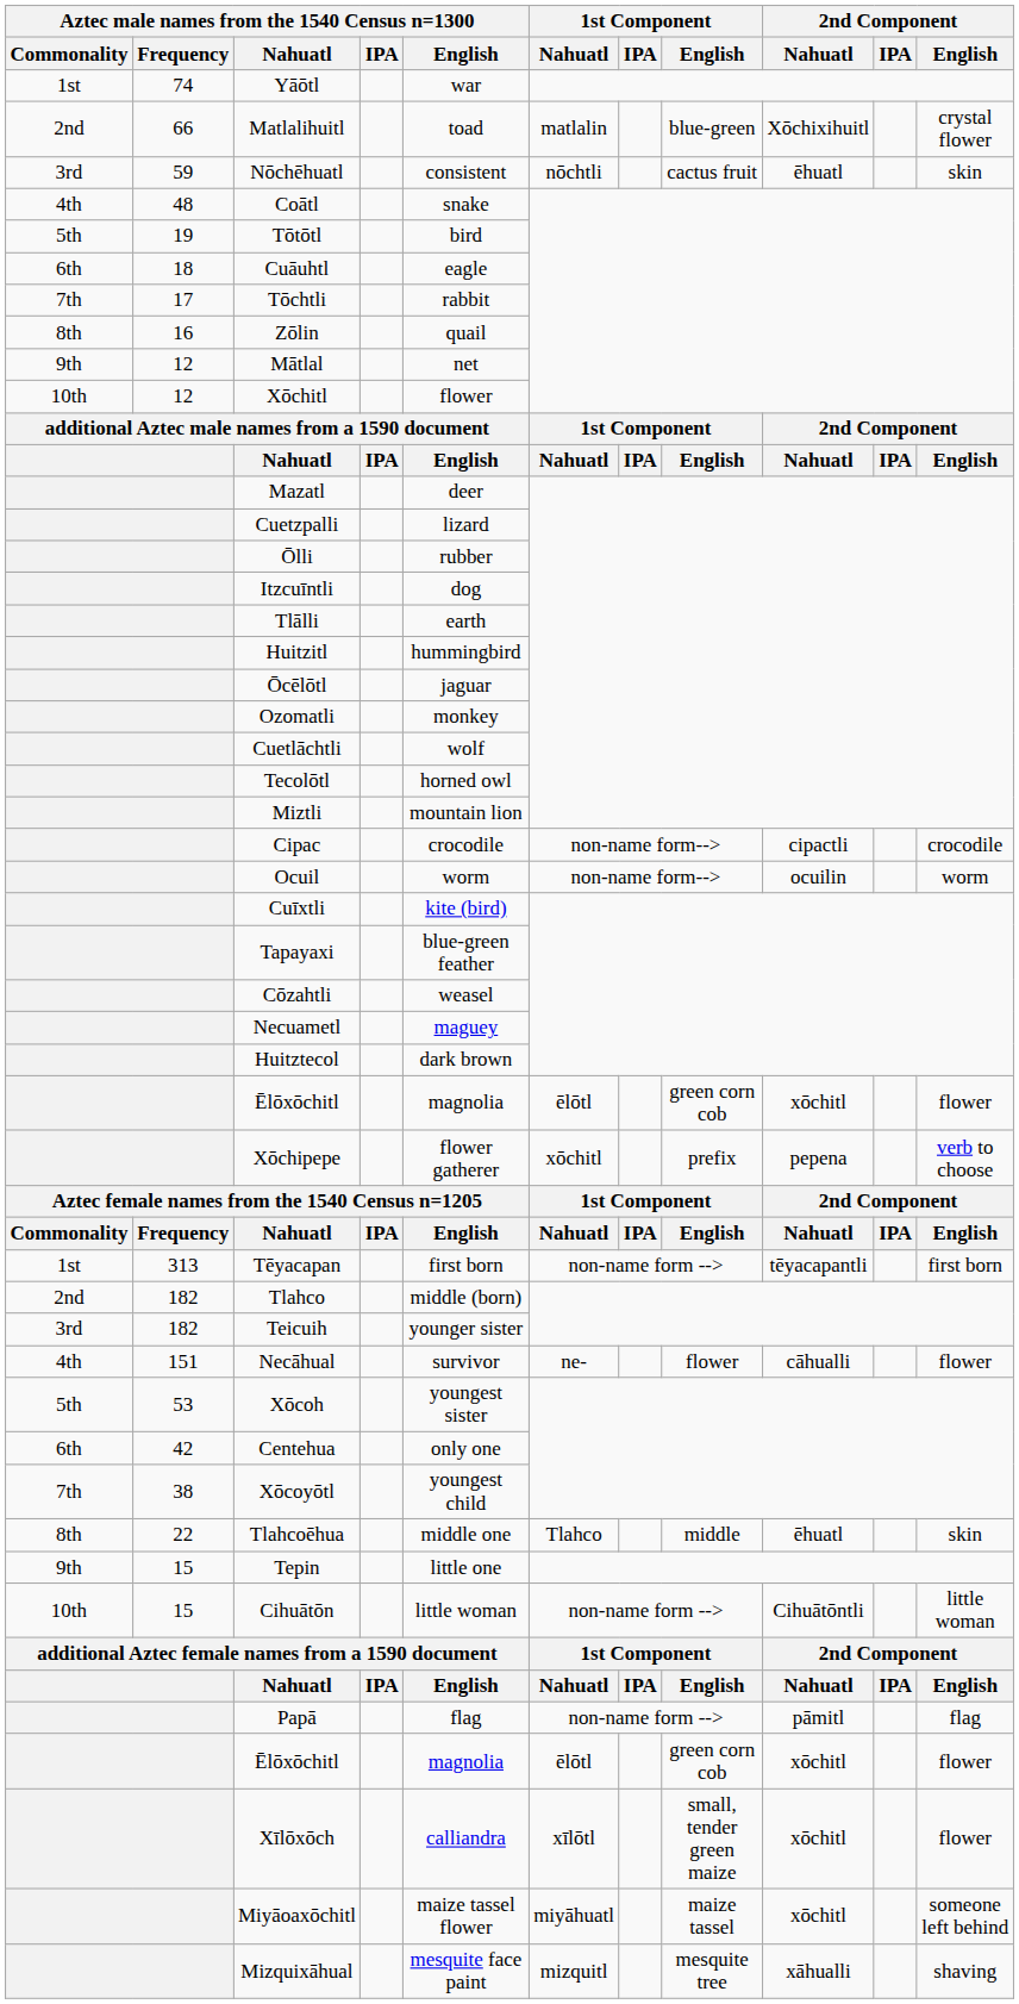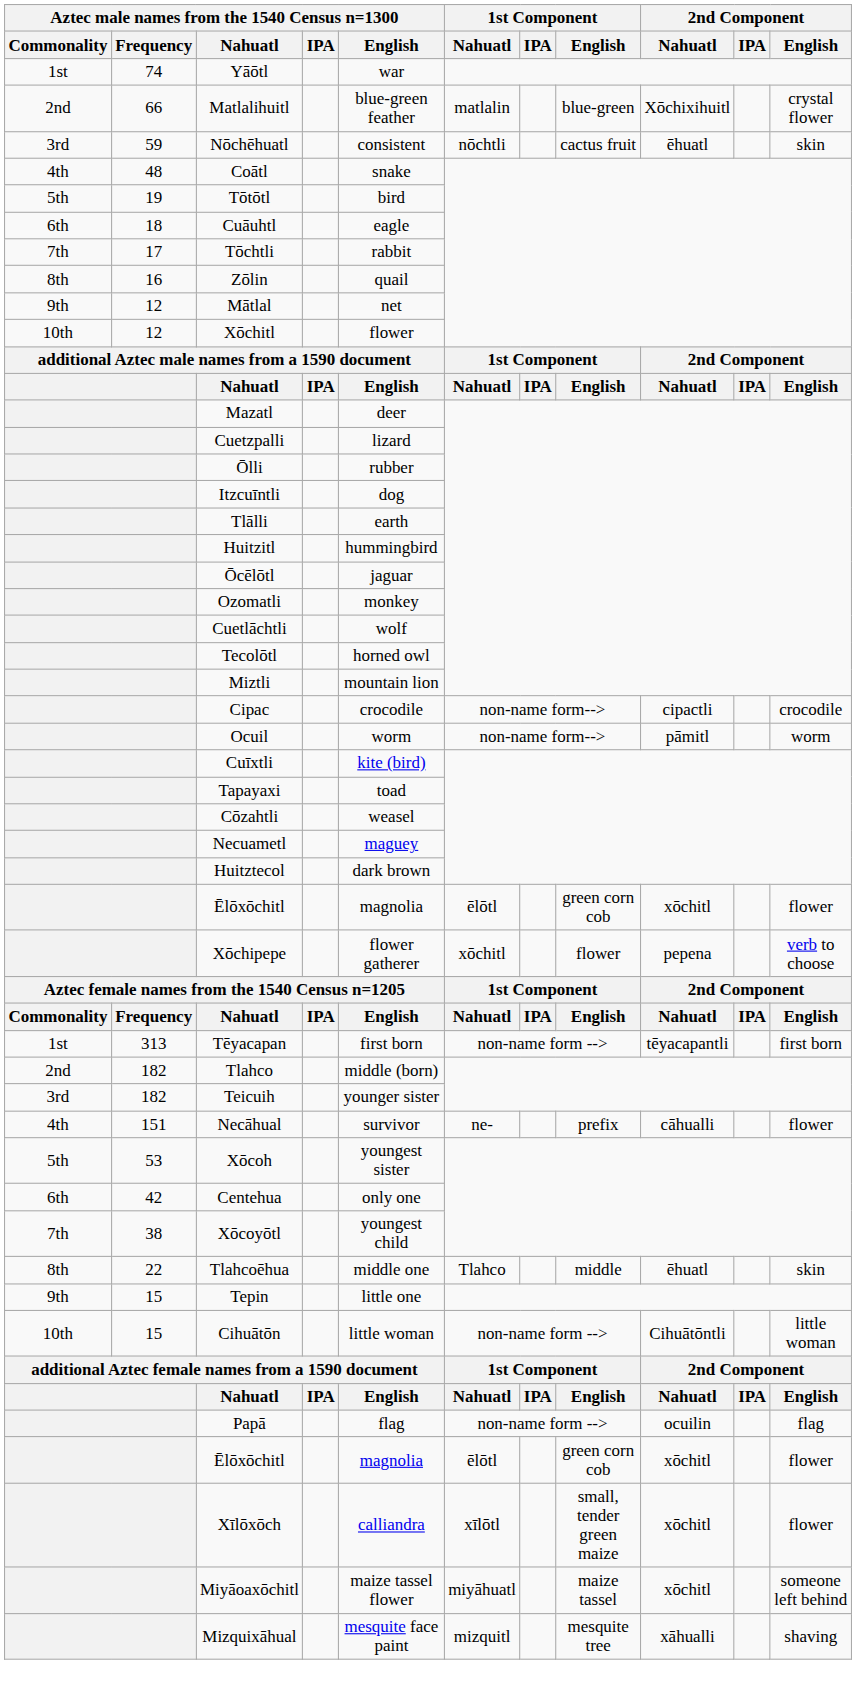 <table class="wikitable" style="text-align: center; width: 800px;">
 <tr>
 <th colspan="5">Aztec male names from the 1540 Census n=1300</th>
 <th colspan="3">1st Component</th>
 <th colspan="3">2nd Component</th>
 </tr>
 <tr>
 <th>Commonality</th>
 <th>Frequency</th>
 <th>Nahuatl</th>
 <th>IPA</th>
 <th>English</th>
 <th>Nahuatl</th>
 <th>IPA</th>
 <th>English</th>
 <th>Nahuatl</th>
 <th>IPA</th>
 <th>English</th>
 </tr>
 <tr>
 <td>1st</td>
 <td>74</td>
 <td>Yāōtl</td>
 <td></td>
 <td>war</td>
 </tr>
 <tr>
 <td>2nd</td>
 <td>66</td>
 <td>Matlalihuitl</td>
 <td></td>
-<td>toad</td>
+<td>blue-green feather</td>
 <td>matlalin</td>
 <td></td>
 <td>blue-green</td>
 <td>Xōchixihuitl</td>
 <td></td>
 <td>crystal flower</td>
 </tr>
 <tr>
 <td>3rd</td>
 <td>59</td>
 <td>Nōchēhuatl</td>
 <td></td>
 <td>consistent</td>
 <td>nōchtli</td>
 <td></td>
 <td>cactus fruit</td>
 <td>ēhuatl</td>
 <td></td>
 <td>skin</td>
 </tr>
 <tr>
 <td>4th</td>
 <td>48</td>
 <td>Coātl</td>
 <td></td>
 <td>snake</td>
 </tr>
 <tr>
 <td>5th</td>
 <td>19</td>
 <td>Tōtōtl</td>
 <td></td>
 <td>bird</td>
 </tr>
 <tr>
 <td>6th</td>
 <td>18</td>
 <td>Cuāuhtl</td>
 <td></td>
 <td>eagle</td>
 </tr>
 <tr>
 <td>7th</td>
 <td>17</td>
 <td>Tōchtli</td>
 <td></td>
 <td>rabbit</td>
 </tr>
 <tr>
 <td>8th</td>
 <td>16</td>
 <td>Zōlin</td>
 <td></td>
 <td>quail</td>
 </tr>
 <tr>
 <td>9th</td>
 <td>12</td>
 <td>Mātlal</td>
 <td></td>
 <td>net</td>
 </tr>
 <tr>
 <td>10th</td>
 <td>12</td>
 <td>Xōchitl</td>
 <td></td>
 <td>flower</td>
 </tr>
 <tr>
 <th colspan="5">additional Aztec male names from a 1590 document </th>
 <th colspan="3">1st Component</th>
 <th colspan="3">2nd Component</th>
 </tr>
 <tr>
 <th colspan=2></th>
 <th>Nahuatl</th>
 <th>IPA</th>
 <th>English</th>
 <th>Nahuatl</th>
 <th>IPA</th>
 <th>English</th>
 <th>Nahuatl</th>
 <th>IPA</th>
 <th>English</th>
 </tr>
 <tr>
 <th colspan=2></th>
 <td>Mazatl</td>
 <td></td>
 <td>deer</td>
 </tr>
 <tr>
 <th colspan=2></th>
 <td>Cuetzpalli</td>
 <td></td>
 <td>lizard</td>
 </tr>
 <tr>
 <th colspan=2></th>
 <td>Ōlli</td>
 <td></td>
 <td>rubber</td>
 </tr>
 <tr>
 <th colspan=2></th>
 <td>Itzcuīntli</td>
 <td></td>
 <td>dog</td>
 </tr>
 <tr>
 <th colspan=2></th>
 <td>Tlālli</td>
 <td></td>
 <td>earth</td>
 </tr>
 <tr>
 <th colspan=2></th>
 <td>Huitzitl</td>
 <td></td>
 <td>hummingbird</td>
 </tr>
 <tr>
 <th colspan=2></th>
 <td>Ōcēlōtl</td>
 <td></td>
 <td>jaguar</td>
 </tr>
 <tr>
 <th colspan=2></th>
 <td>Ozomatli</td>
 <td></td>
 <td>monkey</td>
 </tr>
 <tr>
 <th colspan=2></th>
 <td>Cuetlāchtli</td>
 <td></td>
 <td>wolf</td>
 </tr>
 <tr>
 <th colspan=2></th>
 <td>Tecolōtl</td>
 <td></td>
 <td>horned owl</td>
 </tr>
 <tr>
 <th colspan=2></th>
 <td>Miztli</td>
 <td></td>
 <td>mountain lion</td>
 </tr>
 <tr>
 <th colspan=2></th>
 <td>Cipac</td>
 <td></td>
 <td>crocodile</td>
 <td colspan=3>non-name form--></td>
 <td>cipactli</td>
 <td></td>
 <td>crocodile</td>
 </tr>
 <tr>
 <th colspan=2></th>
 <td>Ocuil</td>
 <td></td>
 <td>worm</td>
 <td colspan=3>non-name form--></td>
-<td>ocuilin</td>
+<td>pāmitl</td>
 <td></td>
 <td>worm</td>
 </tr>
 <tr>
 <th colspan=2></th>
 <td>Cuīxtli</td>
 <td></td>
 <td><a href='#'>kite (bird)</a></td>
 </tr>
 <tr>
 <th colspan=2></th>
 <td>Tapayaxi</td>
 <td></td>
-<td>blue-green feather</td>
+<td>toad</td>
 </tr>
 <tr>
 <th colspan=2></th>
 <td>Cōzahtli</td>
 <td></td>
 <td>weasel</td>
 </tr>
 <tr>
 <th colspan=2></th>
 <td>Necuametl</td>
 <td></td>
 <td><a href='#'>maguey</a></td>
 </tr>
 <tr>
 <th colspan=2></th>
 <td>Huitztecol</td>
 <td></td>
 <td>dark brown</td>
 </tr>
 <tr>
 <th colspan=2></th>
 <td>Ēlōxōchitl</td>
 <td></td>
 <td>magnolia</td>
 <td>ēlōtl</td>
 <td></td>
 <td>green corn cob</td>
 <td>xōchitl</td>
 <td></td>
 <td>flower</td>
 </tr>
 <tr>
 <th colspan=2></th>
 <td>Xōchipepe</td>
 <td></td>
 <td>flower gatherer</td>
 <td>xōchitl</td>
 <td></td>
-<td>prefix</td>
+<td>flower</td>
 <td>pepena</td>
 <td></td>
 <td><a href='#'>verb</a> to choose</td>
 </tr>
 <tr>
 <th colspan="5">Aztec female names from the 1540 Census n=1205</th>
 <th colspan="3">1st Component</th>
 <th colspan="3">2nd Component</th>
 </tr>
 <tr>
 <th>Commonality</th>
 <th>Frequency</th>
 <th>Nahuatl</th>
 <th>IPA</th>
 <th>English</th>
 <th>Nahuatl</th>
 <th>IPA</th>
 <th>English</th>
 <th>Nahuatl</th>
 <th>IPA</th>
 <th>English</th>
 </tr>
 <tr>
 <td>1st</td>
 <td>313</td>
 <td>Tēyacapan</td>
 <td></td>
 <td>first born</td>
 <td colspan=3>non-name form --></td>
 <td>tēyacapantli</td>
 <td></td>
 <td>first born</td>
 </tr>
 <tr>
 <td>2nd</td>
 <td>182</td>
 <td>Tlahco</td>
 <td></td>
 <td>middle (born)</td>
 </tr>
 <tr>
 <td>3rd</td>
 <td>182</td>
 <td>Teicuih</td>
 <td></td>
 <td>younger sister</td>
 </tr>
 <tr>
 <td>4th</td>
 <td>151</td>
 <td>Necāhual</td>
 <td></td>
 <td>survivor</td>
 <td>ne-</td>
 <td></td>
-<td>flower</td>
+<td>prefix</td>
 <td>cāhualli</td>
 <td></td>
 <td>flower</td>
 </tr>
 <tr>
 <td>5th</td>
 <td>53</td>
 <td>Xōcoh</td>
 <td></td>
 <td>youngest sister</td>
 </tr>
 <tr>
 <td>6th</td>
 <td>42</td>
 <td>Centehua</td>
 <td></td>
 <td>only one</td>
 </tr>
 <tr>
 <td>7th</td>
 <td>38</td>
 <td>Xōcoyōtl</td>
 <td></td>
 <td>youngest child</td>
 </tr>
 <tr>
 <td>8th</td>
 <td>22</td>
 <td>Tlahcoēhua</td>
 <td></td>
 <td>middle one</td>
 <td>Tlahco</td>
 <td></td>
 <td>middle</td>
 <td>ēhuatl</td>
 <td></td>
 <td>skin</td>
 </tr>
 <tr>
 <td>9th</td>
 <td>15</td>
 <td>Tepin</td>
 <td></td>
 <td>little one</td>
 </tr>
 <tr>
 <td>10th</td>
 <td>15</td>
 <td>Cihuātōn</td>
 <td></td>
 <td>little woman</td>
 <td colspan=3>non-name form --></td>
 <td>Cihuātōntli</td>
 <td></td>
 <td>little woman</td>
 </tr>
 <tr>
 <th colspan="5">additional Aztec female names from a 1590 document </th>
 <th colspan="3">1st Component</th>
 <th colspan="3">2nd Component</th>
 </tr>
 <tr>
 <th colspan=2></th>
 <th>Nahuatl</th>
 <th>IPA</th>
 <th>English</th>
 <th>Nahuatl</th>
 <th>IPA</th>
 <th>English</th>
 <th>Nahuatl</th>
 <th>IPA</th>
 <th>English</th>
 </tr>
 <tr>
 <th colspan=2></th>
 <td>Papā</td>
 <td></td>
 <td>flag</td>
 <td colspan=3>non-name form --></td>
-<td>pāmitl</td>
+<td>ocuilin</td>
 <td></td>
 <td>flag</td>
 </tr>
 <tr>
 <th colspan=2></th>
 <td>Ēlōxōchitl</td>
 <td></td>
 <td><a href='#'>magnolia</a></td>
 <td>ēlōtl</td>
 <td></td>
 <td>green corn cob</td>
 <td>xōchitl</td>
 <td></td>
 <td>flower</td>
 </tr>
 <tr>
 <th colspan=2></th>
 <td>Xīlōxōch</td>
 <td></td>
 <td><a href='#'>calliandra</a></td>
 <td>xīlōtl</td>
 <td></td>
 <td>small, tender green maize</td>
 <td>xōchitl</td>
 <td></td>
 <td>flower</td>
 </tr>
 <tr>
 <th colspan=2></th>
 <td>Miyāoaxōchitl</td>
 <td></td>
 <td>maize tassel flower</td>
 <td>miyāhuatl</td>
 <td></td>
 <td>maize tassel</td>
 <td>xōchitl</td>
 <td></td>
 <td>someone left behind</td>
 </tr>
 <tr>
 <th colspan=2></th>
 <td>Mizquixāhual</td>
 <td></td>
 <td><a href='#'>mesquite</a> face paint</td>
 <td>mizquitl</td>
 <td></td>
 <td>mesquite tree</td>
 <td>xāhualli</td>
 <td></td>
 <td>shaving</td>
 </tr>
 </table>
